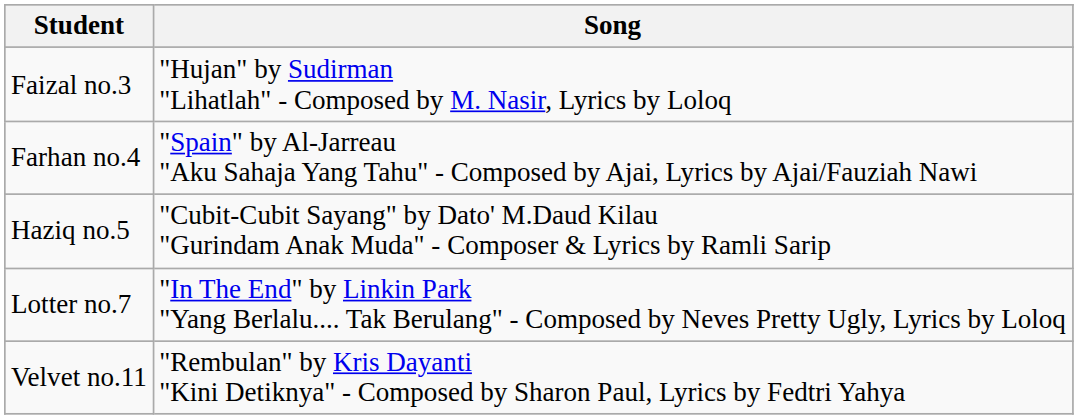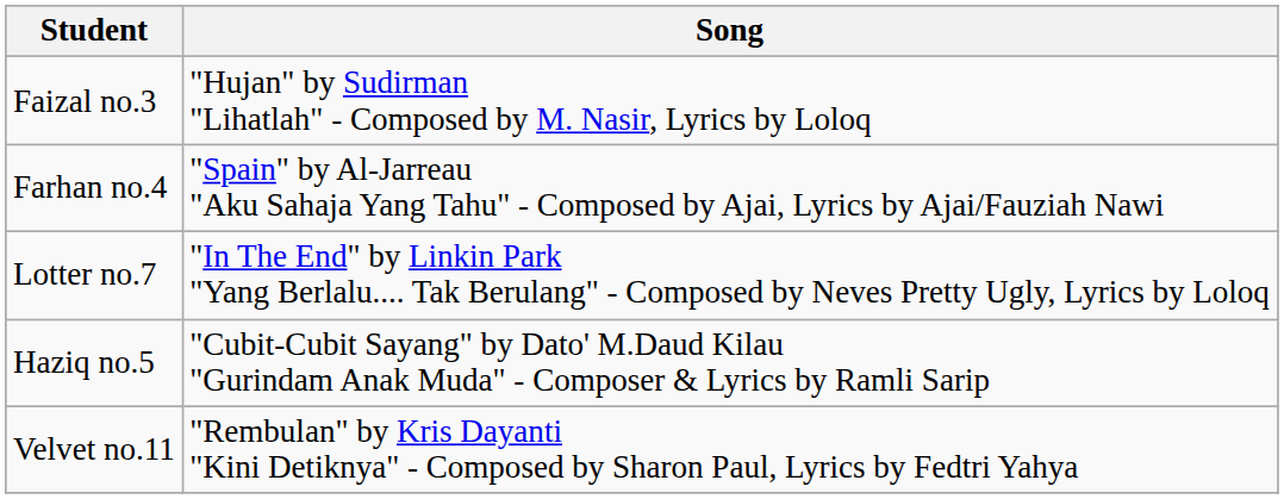 <table class="wikitable">
 <tr>
 <th>Student</th>
 <th>Song</th>
 </tr>
 <tr>
 <td>Faizal no.3</td>
 <td>"Hujan" by <a href='#'>Sudirman</a> <br> "Lihatlah" - Composed by <a href='#'>M. Nasir</a>, Lyrics by Loloq</td>
 </tr>
 <tr>
 <td>Farhan no.4</td>
 <td>"<a href='#'>Spain</a>" by Al-Jarreau <br> "Aku Sahaja Yang Tahu" - Composed by Ajai, Lyrics by Ajai/Fauziah Nawi</td>
 </tr>
 <tr>
+<td>Lotter no.7</td>
+<td>"<a href='#'>In The End</a>" by <a href='#'>Linkin Park</a> <br> "Yang Berlalu.... Tak Berulang" - Composed by Neves Pretty Ugly, Lyrics by Loloq</td>
+</tr>
+<tr>
 <td>Haziq no.5</td>
 <td>"Cubit-Cubit Sayang" by Dato' M.Daud Kilau <br> "Gurindam Anak Muda" - Composer & Lyrics by Ramli Sarip</td>
-</tr>
-<tr>
-<td>Lotter no.7</td>
-<td>"<a href='#'>In The End</a>" by <a href='#'>Linkin Park</a> <br> "Yang Berlalu.... Tak Berulang" - Composed by Neves Pretty Ugly, Lyrics by Loloq</td>
 </tr>
 <tr>
 <td>Velvet no.11</td>
 <td>"Rembulan" by <a href='#'>Kris Dayanti</a> <br> "Kini Detiknya" - Composed by Sharon Paul, Lyrics by Fedtri Yahya</td>
 </tr>
 </table>
